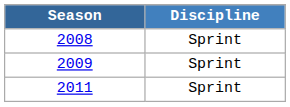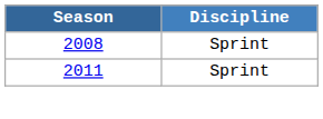 <table class="wikitable" style="font-size:95%; text-align:center; border:grey solid 1px; border-collapse:collapse; background:#ffffff;">
 <tr style="background-color:#369; color:white;">
 <td rowspan="2" colspan="1" style="width:110px"><strong>Season</strong></td>
 </tr>
 <tr style="background-color:#4180be; color:white;">
 <td style="width:110px"><strong>Discipline</strong></td>
 </tr>
 <tr>
 <td align=center><a href='#'>2008</a></td>
 <td align=center>Sprint</td>
 </tr>
 <tr>
-<td align=center><a href='#'>2009</a></td>
-<td align=center>Sprint</td>
-</tr>
-<tr>
 <td align=center><a href='#'>2011</a></td>
 <td align=center>Sprint</td>
 </tr>
 </table>
